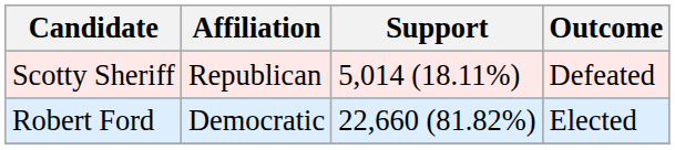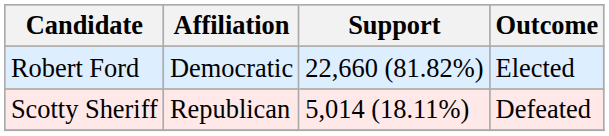 <table class="wikitable">
 <tr>
 <th>Candidate</th>
 <th>Affiliation</th>
 <th>Support</th>
 <th>Outcome</th>
 </tr>
 <tr>
+<td bgcolor=#DDEEFF>Robert Ford</td>
+<td bgcolor=#DDEEFF>Democratic</td>
+<td bgcolor=#DDEEFF>22,660 (81.82%)</td>
+<td bgcolor=#DDEEFF>Elected</td>
+</tr>
+<tr>
 <td bgcolor=#FFE8E8>Scotty Sheriff</td>
 <td bgcolor=#FFE8E8>Republican</td>
 <td bgcolor=#FFE8E8>5,014 (18.11%)</td>
 <td bgcolor=#FFE8E8>Defeated</td>
 </tr>
 <tr>
-<td bgcolor=#DDEEFF>Robert Ford</td>
-<td bgcolor=#DDEEFF>Democratic</td>
-<td bgcolor=#DDEEFF>22,660 (81.82%)</td>
-<td bgcolor=#DDEEFF>Elected</td>
-</tr>
-<tr>
 </tr>
 </table>
